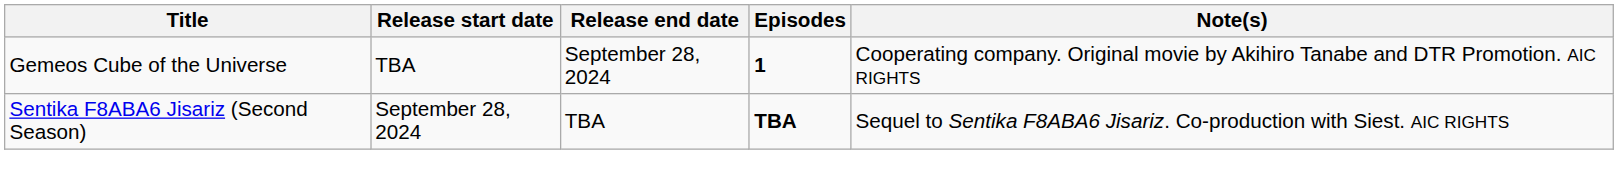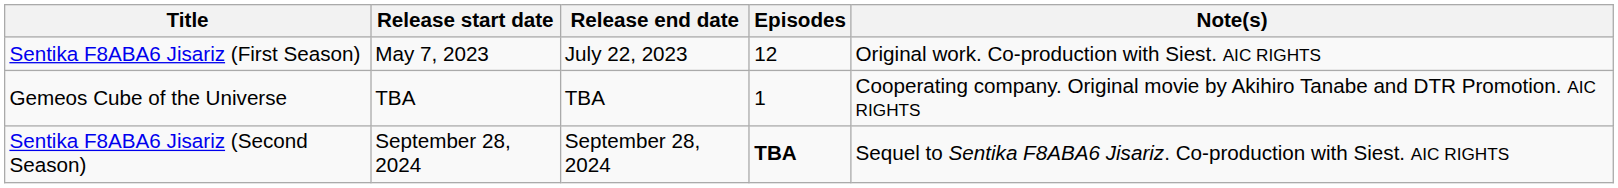 <table class="wikitable sortable">
 <tr>
 <th>Title</th>
 <th>Release start date</th>
 <th>Release end date</th>
 <th>Episodes</th>
 <th>Note(s)</th>
 </tr>
 <tr>
+<td><a href='#'>Sentika F8ABA6 Jisariz</a> (First Season)</td>
+<td>May 7, 2023</td>
+<td>July 22, 2023</td>
+<td>12</td>
+<td>Original work. Co-production with Siest. <small>AIC RIGHTS</small></td>
+</tr>
+<tr>
 <td>Gemeos Cube of the Universe</td>
 <td>TBA</td>
-<td>September 28, 2024</td>
-<td><strong>1</strong></td>
+<td>TBA</td>
+<td>1</td>
 <td>Cooperating company. Original movie by Akihiro Tanabe and DTR Promotion. <small>AIC RIGHTS</small> </td>
 </tr>
 <tr>
 <td><a href='#'>Sentika F8ABA6 Jisariz</a> (Second Season)</td>
 <td>September 28, 2024</td>
-<td>TBA</td>
+<td>September 28, 2024</td>
 <td><strong>TBA</strong></td>
 <td>Sequel to <em>Sentika F8ABA6 Jisariz</em>. Co-production with Siest. <small>AIC RIGHTS</small></td>
 </tr>
 </table>
